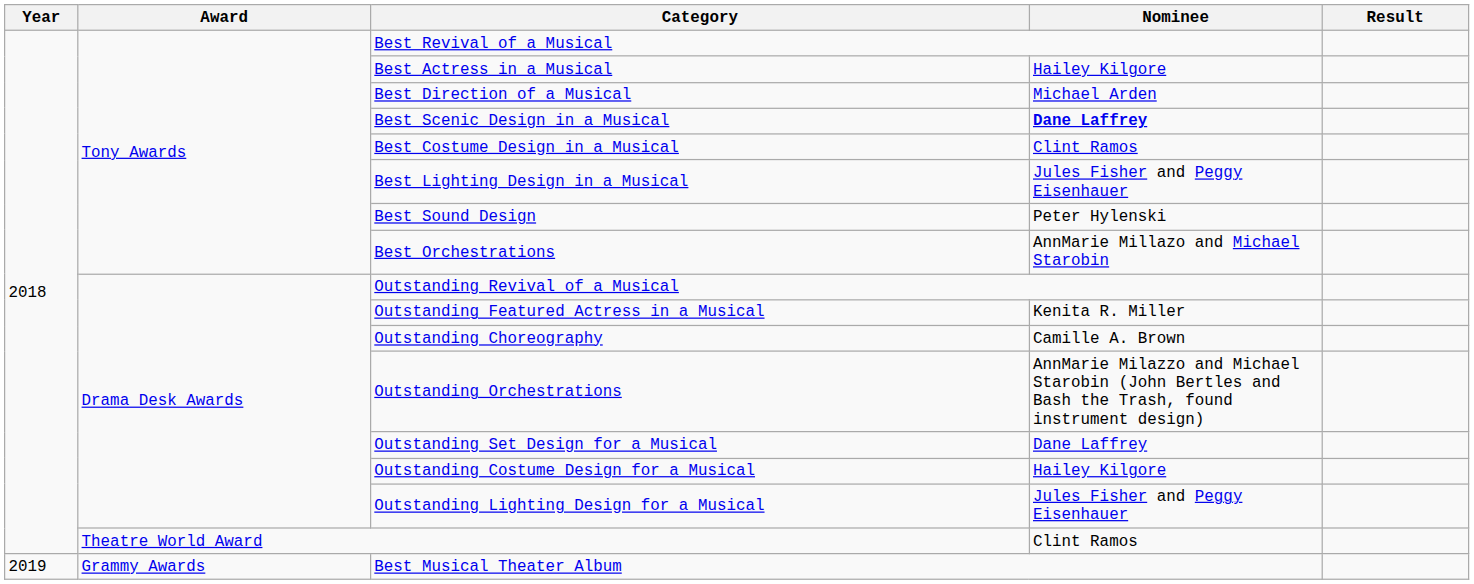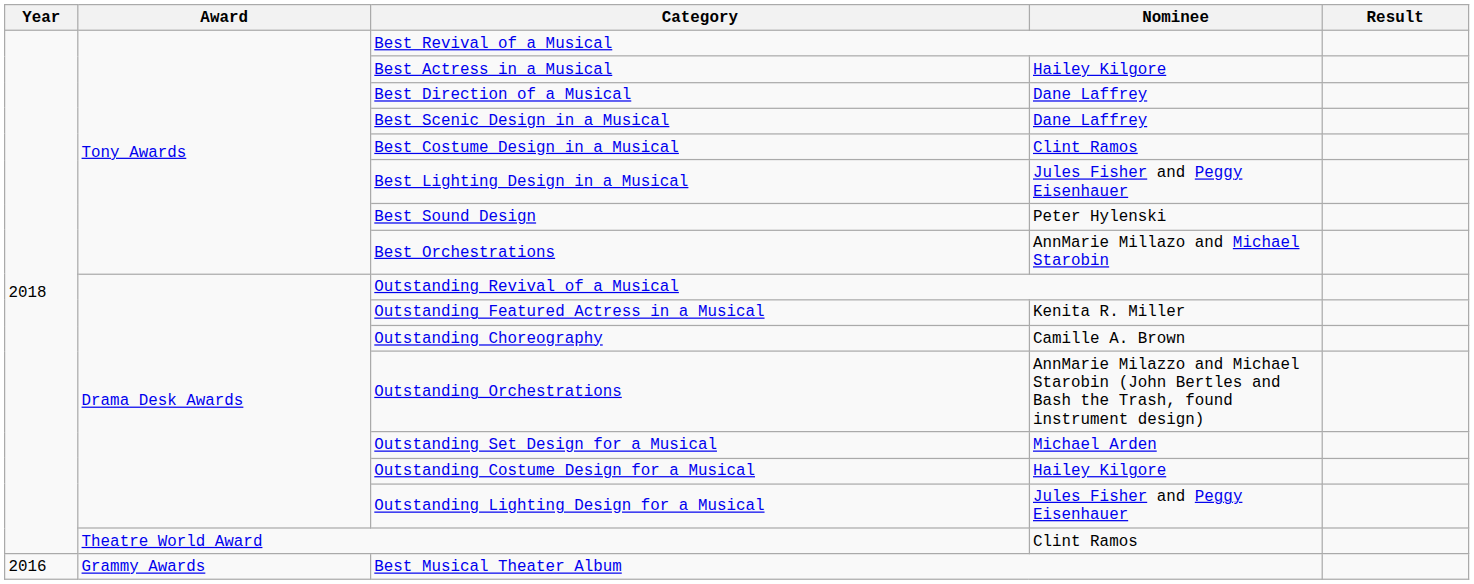 <table class="wikitable" style="width:95%;">
 <tr>
 <th style="width:5%;">Year</th>
 <th style="width:20%;">Award</th>
 <th style="width:45%;">Category</th>
 <th style="width:20%;">Nominee</th>
 <th style="width:10%;">Result</th>
 </tr>
 <tr>
 <td rowspan="16">2018</td>
 <td rowspan="8"><a href='#'>Tony Awards</a></td>
 <td colspan="2"><a href='#'>Best Revival of a Musical</a></td>
 <td></td>
 </tr>
 <tr>
 <td><a href='#'>Best Actress in a Musical</a></td>
 <td><a href='#'>Hailey Kilgore</a></td>
 <td></td>
 </tr>
 <tr>
 <td><a href='#'>Best Direction of a Musical</a></td>
-<td><a href='#'>Michael Arden</a></td>
+<td><a href='#'>Dane Laffrey</a></td>
 <td></td>
 </tr>
 <tr>
 <td><a href='#'>Best Scenic Design in a Musical</a></td>
-<td><strong><a href='#'>Dane Laffrey</a></strong></td>
+<td><a href='#'>Dane Laffrey</a></td>
 <td></td>
 </tr>
 <tr>
 <td><a href='#'>Best Costume Design in a Musical</a></td>
 <td><a href='#'>Clint Ramos</a></td>
 <td></td>
 </tr>
 <tr>
 <td><a href='#'>Best Lighting Design in a Musical</a></td>
 <td><a href='#'>Jules Fisher</a> and <a href='#'>Peggy Eisenhauer</a></td>
 <td></td>
 </tr>
 <tr>
 <td><a href='#'>Best Sound Design</a></td>
 <td>Peter Hylenski</td>
 <td></td>
 </tr>
 <tr>
 <td><a href='#'>Best Orchestrations</a></td>
 <td>AnnMarie Millazo and <a href='#'>Michael Starobin</a></td>
 <td></td>
 </tr>
 <tr>
 <td rowspan="7"><a href='#'>Drama Desk Awards</a></td>
 <td colspan="2"><a href='#'>Outstanding Revival of a Musical</a></td>
 <td></td>
 </tr>
 <tr>
 <td><a href='#'>Outstanding Featured Actress in a Musical</a></td>
 <td>Kenita R. Miller</td>
 <td></td>
 </tr>
 <tr>
 <td><a href='#'>Outstanding Choreography</a></td>
 <td>Camille A. Brown</td>
 <td></td>
 </tr>
 <tr>
 <td><a href='#'>Outstanding Orchestrations</a></td>
 <td>AnnMarie Milazzo and Michael Starobin (John Bertles and Bash the Trash, found instrument design)</td>
 <td></td>
 </tr>
 <tr>
 <td><a href='#'>Outstanding Set Design for a Musical</a></td>
-<td><a href='#'>Dane Laffrey</a></td>
+<td><a href='#'>Michael Arden</a></td>
 <td></td>
 </tr>
 <tr>
 <td><a href='#'>Outstanding Costume Design for a Musical</a></td>
 <td><a href='#'>Hailey Kilgore</a></td>
 <td></td>
 </tr>
 <tr>
 <td><a href='#'>Outstanding Lighting Design for a Musical</a></td>
 <td><a href='#'>Jules Fisher</a> and <a href='#'>Peggy Eisenhauer</a></td>
 <td></td>
 </tr>
 <tr>
 <td colspan="2"><a href='#'>Theatre World Award</a></td>
 <td>Clint Ramos</td>
 <td></td>
 </tr>
 <tr>
-<td>2019</td>
+<td>2016</td>
 <td><a href='#'>Grammy Awards</a></td>
 <td colspan="2"><a href='#'>Best Musical Theater Album</a></td>
 <td></td>
 </tr>
 </table>
